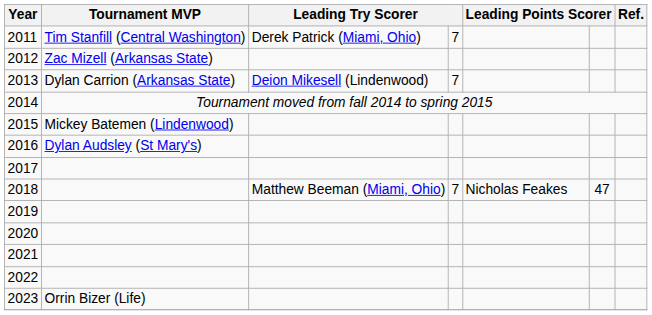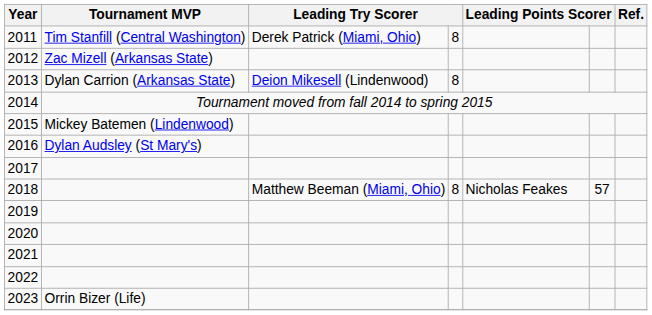 <table class=wikitable>
 <tr>
 <th>Year</th>
 <th>Tournament MVP</th>
 <th colspan=2>Leading Try Scorer</th>
 <th colspan=2>Leading Points Scorer</th>
 <th>Ref.</th>
 </tr>
 <tr>
 <td>2011</td>
 <td align=left><a href='#'>Tim Stanfill</a> (<a href='#'>Central Washington</a>)</td>
 <td align=left>Derek Patrick (<a href='#'>Miami, Ohio</a>)</td>
-<td align=center>7</td>
+<td align=center>8</td>
 <td align=center></td>
 <td align=center></td>
 <td align=center></td>
 </tr>
 <tr>
 <td>2012</td>
 <td align=left><a href='#'>Zac Mizell</a> (<a href='#'>Arkansas State</a>)</td>
 <td align=left></td>
 <td align=center></td>
 <td align=center></td>
 <td align=center></td>
 <td align=center></td>
 </tr>
 <tr>
 <td>2013</td>
 <td align=left>Dylan Carrion (<a href='#'>Arkansas State</a>)</td>
 <td align=left><a href='#'>Deion Mikesell</a> (Lindenwood)</td>
-<td align=center>7</td>
+<td align=center>8</td>
 <td align=center></td>
 <td align=center></td>
 <td align=center></td>
 </tr>
 <tr>
 <td>2014</td>
 <td align=center colspan=6><em>Tournament moved from fall 2014 to spring 2015</em></td>
 </tr>
 <tr>
 <td>2015</td>
 <td>Mickey Batemen (<a href='#'>Lindenwood</a>)</td>
 <td align=left></td>
 <td align=center></td>
 <td align=center></td>
 <td align=center></td>
 <td align=center></td>
 </tr>
 <tr>
 <td>2016</td>
 <td><a href='#'>Dylan Audsley</a> (<a href='#'>St Mary's</a>)</td>
 <td></td>
 <td align=left></td>
 <td align=center></td>
 <td align=center></td>
 <td align=center></td>
 </tr>
 <tr>
 <td>2017</td>
 <td align=left></td>
 <td align=left></td>
 <td align=center></td>
 <td align=left></td>
 <td align=center></td>
 <td align=center></td>
 </tr>
 <tr>
 <td>2018</td>
 <td align=left></td>
 <td align=left>Matthew Beeman (<a href='#'>Miami, Ohio</a>)</td>
-<td align=center>7</td>
+<td align=center>8</td>
 <td align=left>Nicholas Feakes</td>
-<td align=center>47</td>
+<td align=center>57</td>
 <td align=center></td>
 </tr>
 <tr>
 <td>2019</td>
 <td align=left></td>
 <td align=left></td>
 <td align=center></td>
 <td align=center></td>
 <td align=center></td>
 <td align=center></td>
 </tr>
 <tr>
 <td>2020</td>
 <td align=left></td>
 <td align=left></td>
 <td align=center></td>
 <td align=center></td>
 <td align=center></td>
 <td align=center></td>
 </tr>
 <tr>
 <td>2021</td>
 <td align=left></td>
 <td align=left></td>
 <td align=center></td>
 <td align=center></td>
 <td align=center></td>
 <td align=center></td>
 </tr>
 <tr>
 <td>2022</td>
 <td align=left></td>
 <td align=left></td>
 <td align=center></td>
 <td align=center></td>
 <td align=center></td>
 <td align=center></td>
 </tr>
 <tr>
 <td>2023</td>
 <td align=left>Orrin Bizer (Life)</td>
 <td align=left></td>
 <td align=center></td>
 <td align=center></td>
 <td align=center></td>
 <td align=center></td>
 </tr>
 <tr>
 </tr>
 </table>
